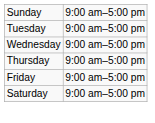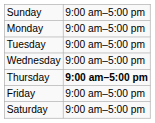 <table class="wikitable">
 <tr>
 <td>Sunday</td>
 <td>9:00 am–5:00 pm</td>
+</tr>
+<tr>
+<td>Monday</td>
+<td>9:00 am–5:00 pm<br></td>
 </tr>
 <tr>
 <td>Tuesday</td>
 <td>9:00 am–5:00 pm<br></td>
 </tr>
 <tr>
 <td>Wednesday</td>
 <td>9:00 am–5:00 pm<br></td>
 </tr>
 <tr>
 <td>Thursday</td>
-<td>9:00 am–5:00 pm<br></td>
+<td><strong>9:00 am–5:00 pm<br></strong></td>
 </tr>
 <tr>
 <td>Friday</td>
 <td>9:00 am–5:00 pm<br></td>
 </tr>
 <tr>
 <td>Saturday</td>
 <td>9:00 am–5:00 pm<br></td>
 </tr>
 </table>
